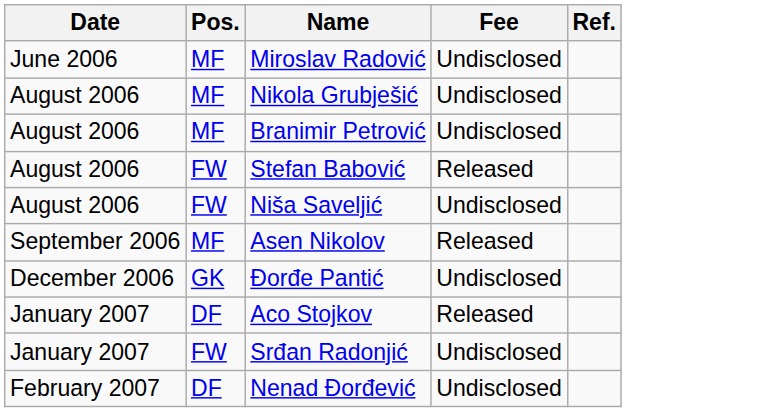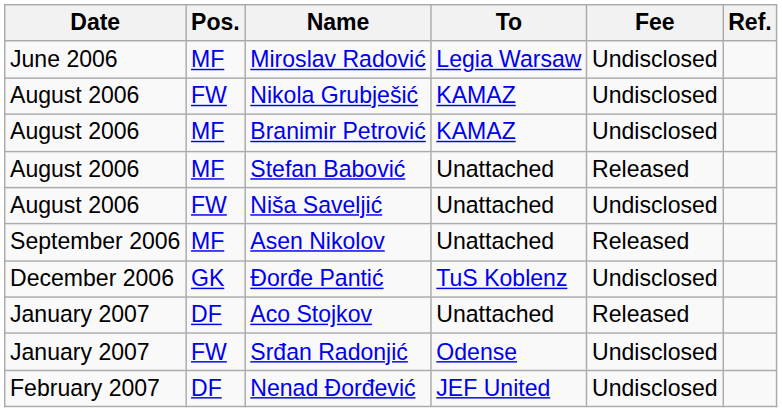 <table class="wikitable">
 <tr>
 <th>Date</th>
 <th>Pos.</th>
 <th>Name</th>
+<th>To</th>
 <th>Fee</th>
 <th>Ref.</th>
 </tr>
 <tr>
 <td>June 2006</td>
 <td><a href='#'>MF</a></td>
 <td> <a href='#'>Miroslav Radović</a></td>
+<td> <a href='#'>Legia Warsaw</a></td>
 <td>Undisclosed</td>
 <td></td>
 </tr>
 <tr>
 <td>August 2006</td>
-<td><a href='#'>MF</a></td>
+<td><a href='#'>FW</a></td>
 <td> <a href='#'>Nikola Grubješić</a></td>
+<td> <a href='#'>KAMAZ</a></td>
 <td>Undisclosed</td>
 <td></td>
 </tr>
 <tr>
 <td>August 2006</td>
 <td><a href='#'>MF</a></td>
 <td> <a href='#'>Branimir Petrović</a></td>
+<td> <a href='#'>KAMAZ</a></td>
 <td>Undisclosed</td>
 <td></td>
 </tr>
 <tr>
 <td>August 2006</td>
-<td><a href='#'>FW</a></td>
+<td><a href='#'>MF</a></td>
 <td> <a href='#'>Stefan Babović</a></td>
+<td>Unattached</td>
 <td>Released</td>
 <td></td>
 </tr>
 <tr>
 <td>August 2006</td>
 <td><a href='#'>FW</a></td>
 <td> <a href='#'>Niša Saveljić</a></td>
+<td>Unattached</td>
 <td>Undisclosed</td>
 <td></td>
 </tr>
 <tr>
 <td>September 2006</td>
 <td><a href='#'>MF</a></td>
 <td> <a href='#'>Asen Nikolov</a></td>
+<td>Unattached</td>
 <td>Released</td>
 <td></td>
 </tr>
 <tr>
 <td>December 2006</td>
 <td><a href='#'>GK</a></td>
 <td> <a href='#'>Đorđe Pantić</a></td>
+<td> <a href='#'>TuS Koblenz</a></td>
 <td>Undisclosed</td>
 <td></td>
 </tr>
 <tr>
 <td>January 2007</td>
 <td><a href='#'>DF</a></td>
 <td> <a href='#'>Aco Stojkov</a></td>
+<td>Unattached</td>
 <td>Released</td>
 <td></td>
 </tr>
 <tr>
 <td>January 2007</td>
 <td><a href='#'>FW</a></td>
 <td> <a href='#'>Srđan Radonjić</a></td>
+<td> <a href='#'>Odense</a></td>
 <td>Undisclosed</td>
 <td></td>
 </tr>
 <tr>
 <td>February 2007</td>
 <td><a href='#'>DF</a></td>
 <td> <a href='#'>Nenad Đorđević</a></td>
+<td> <a href='#'>JEF United</a></td>
 <td>Undisclosed</td>
 <td></td>
 </tr>
 </table>
